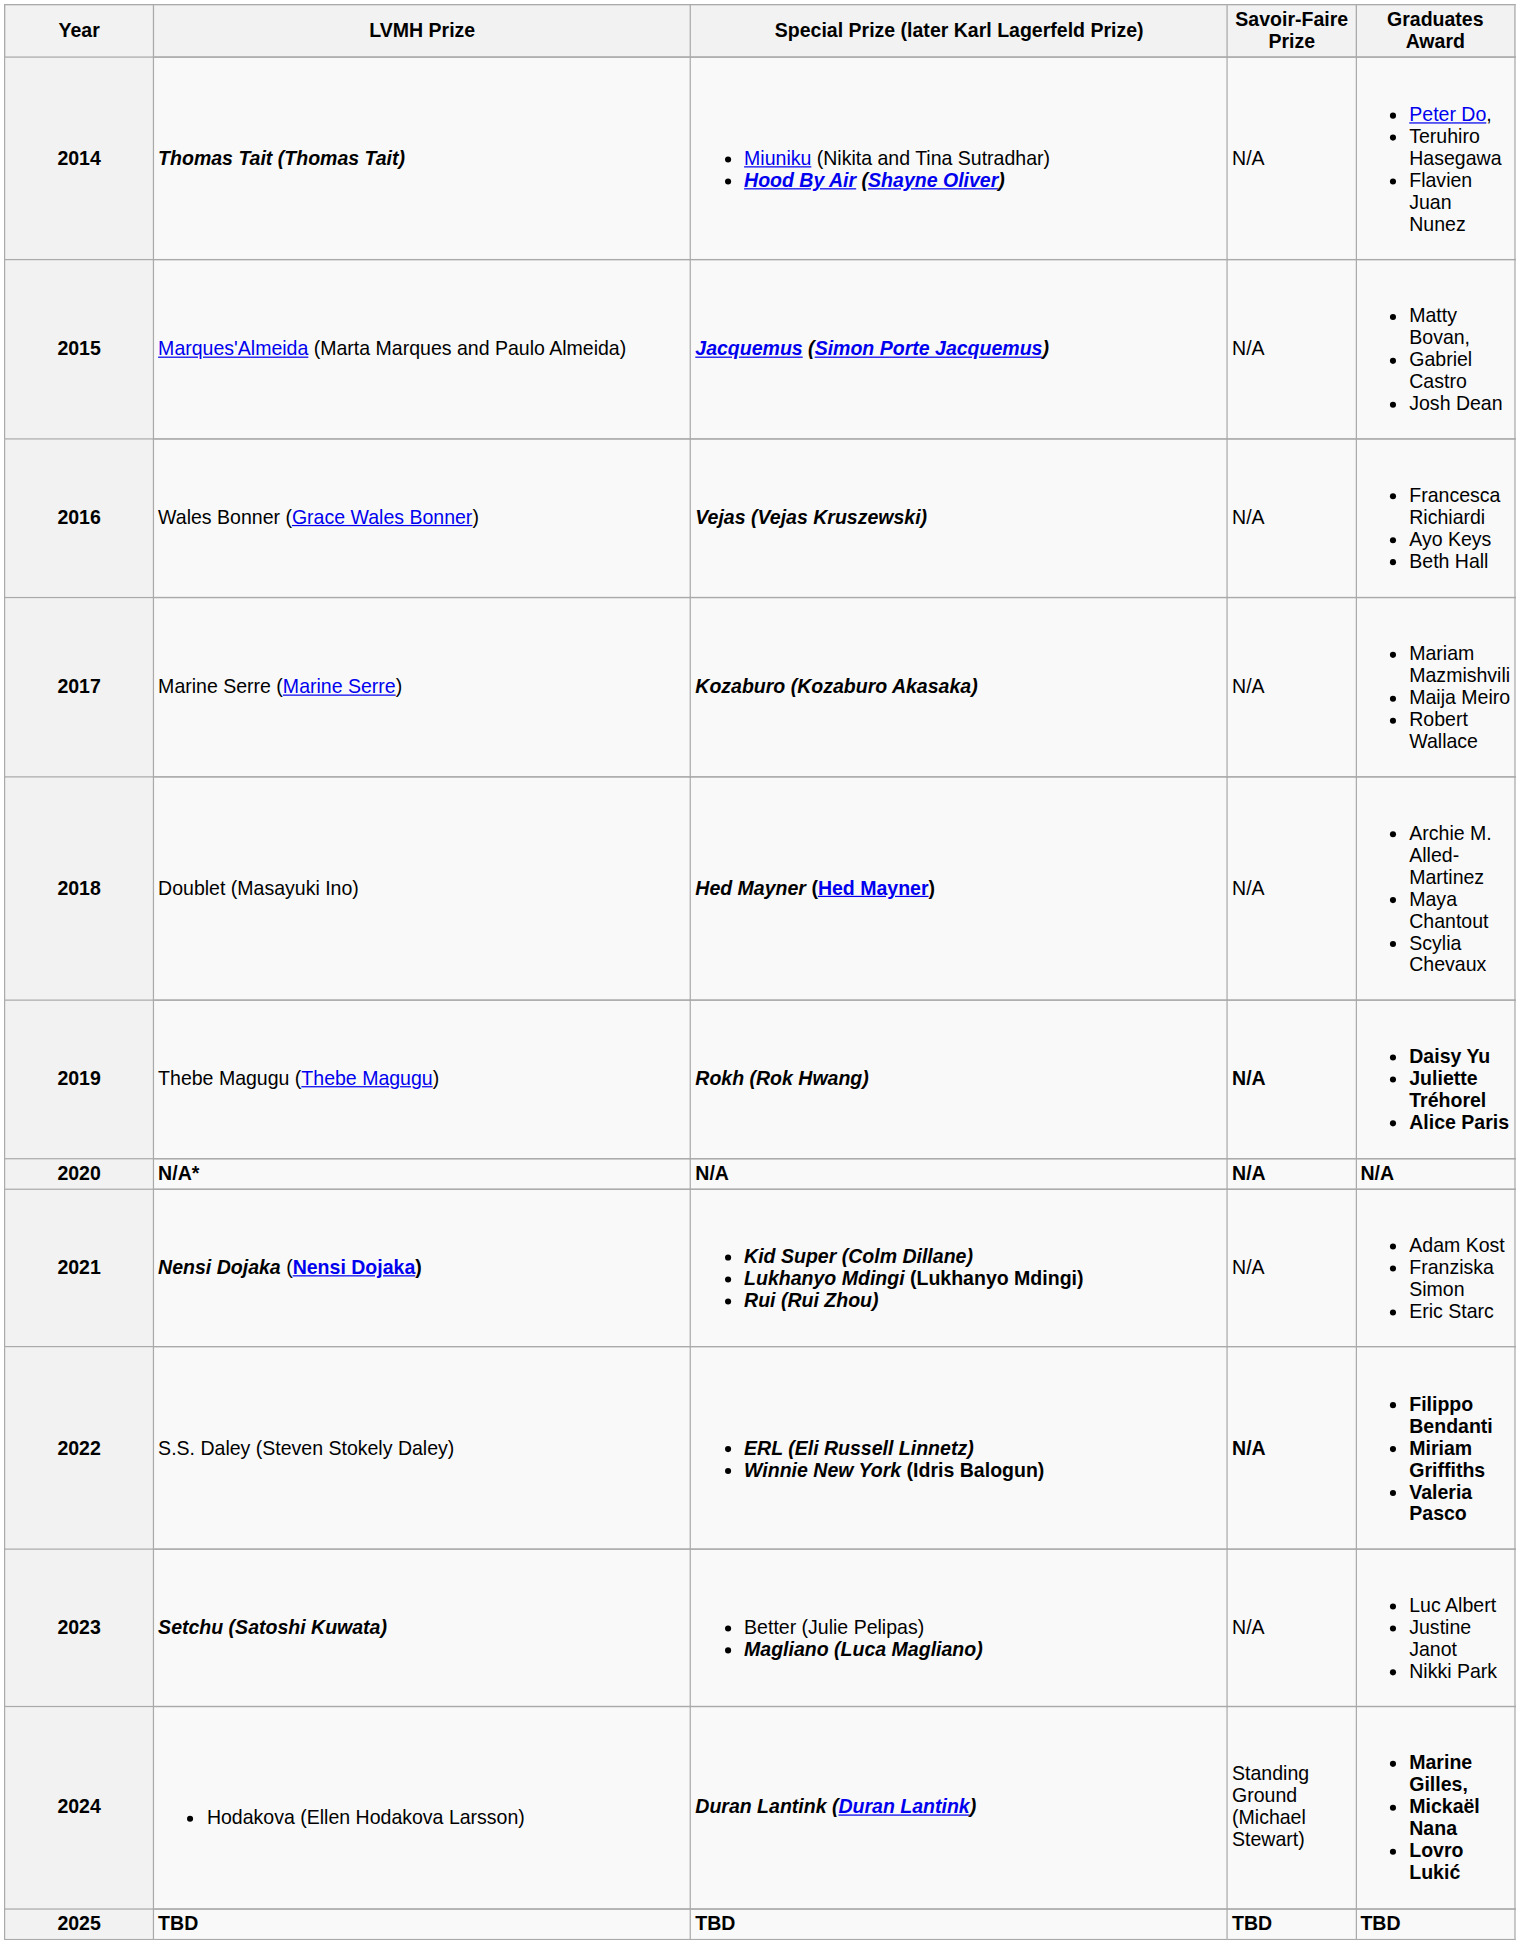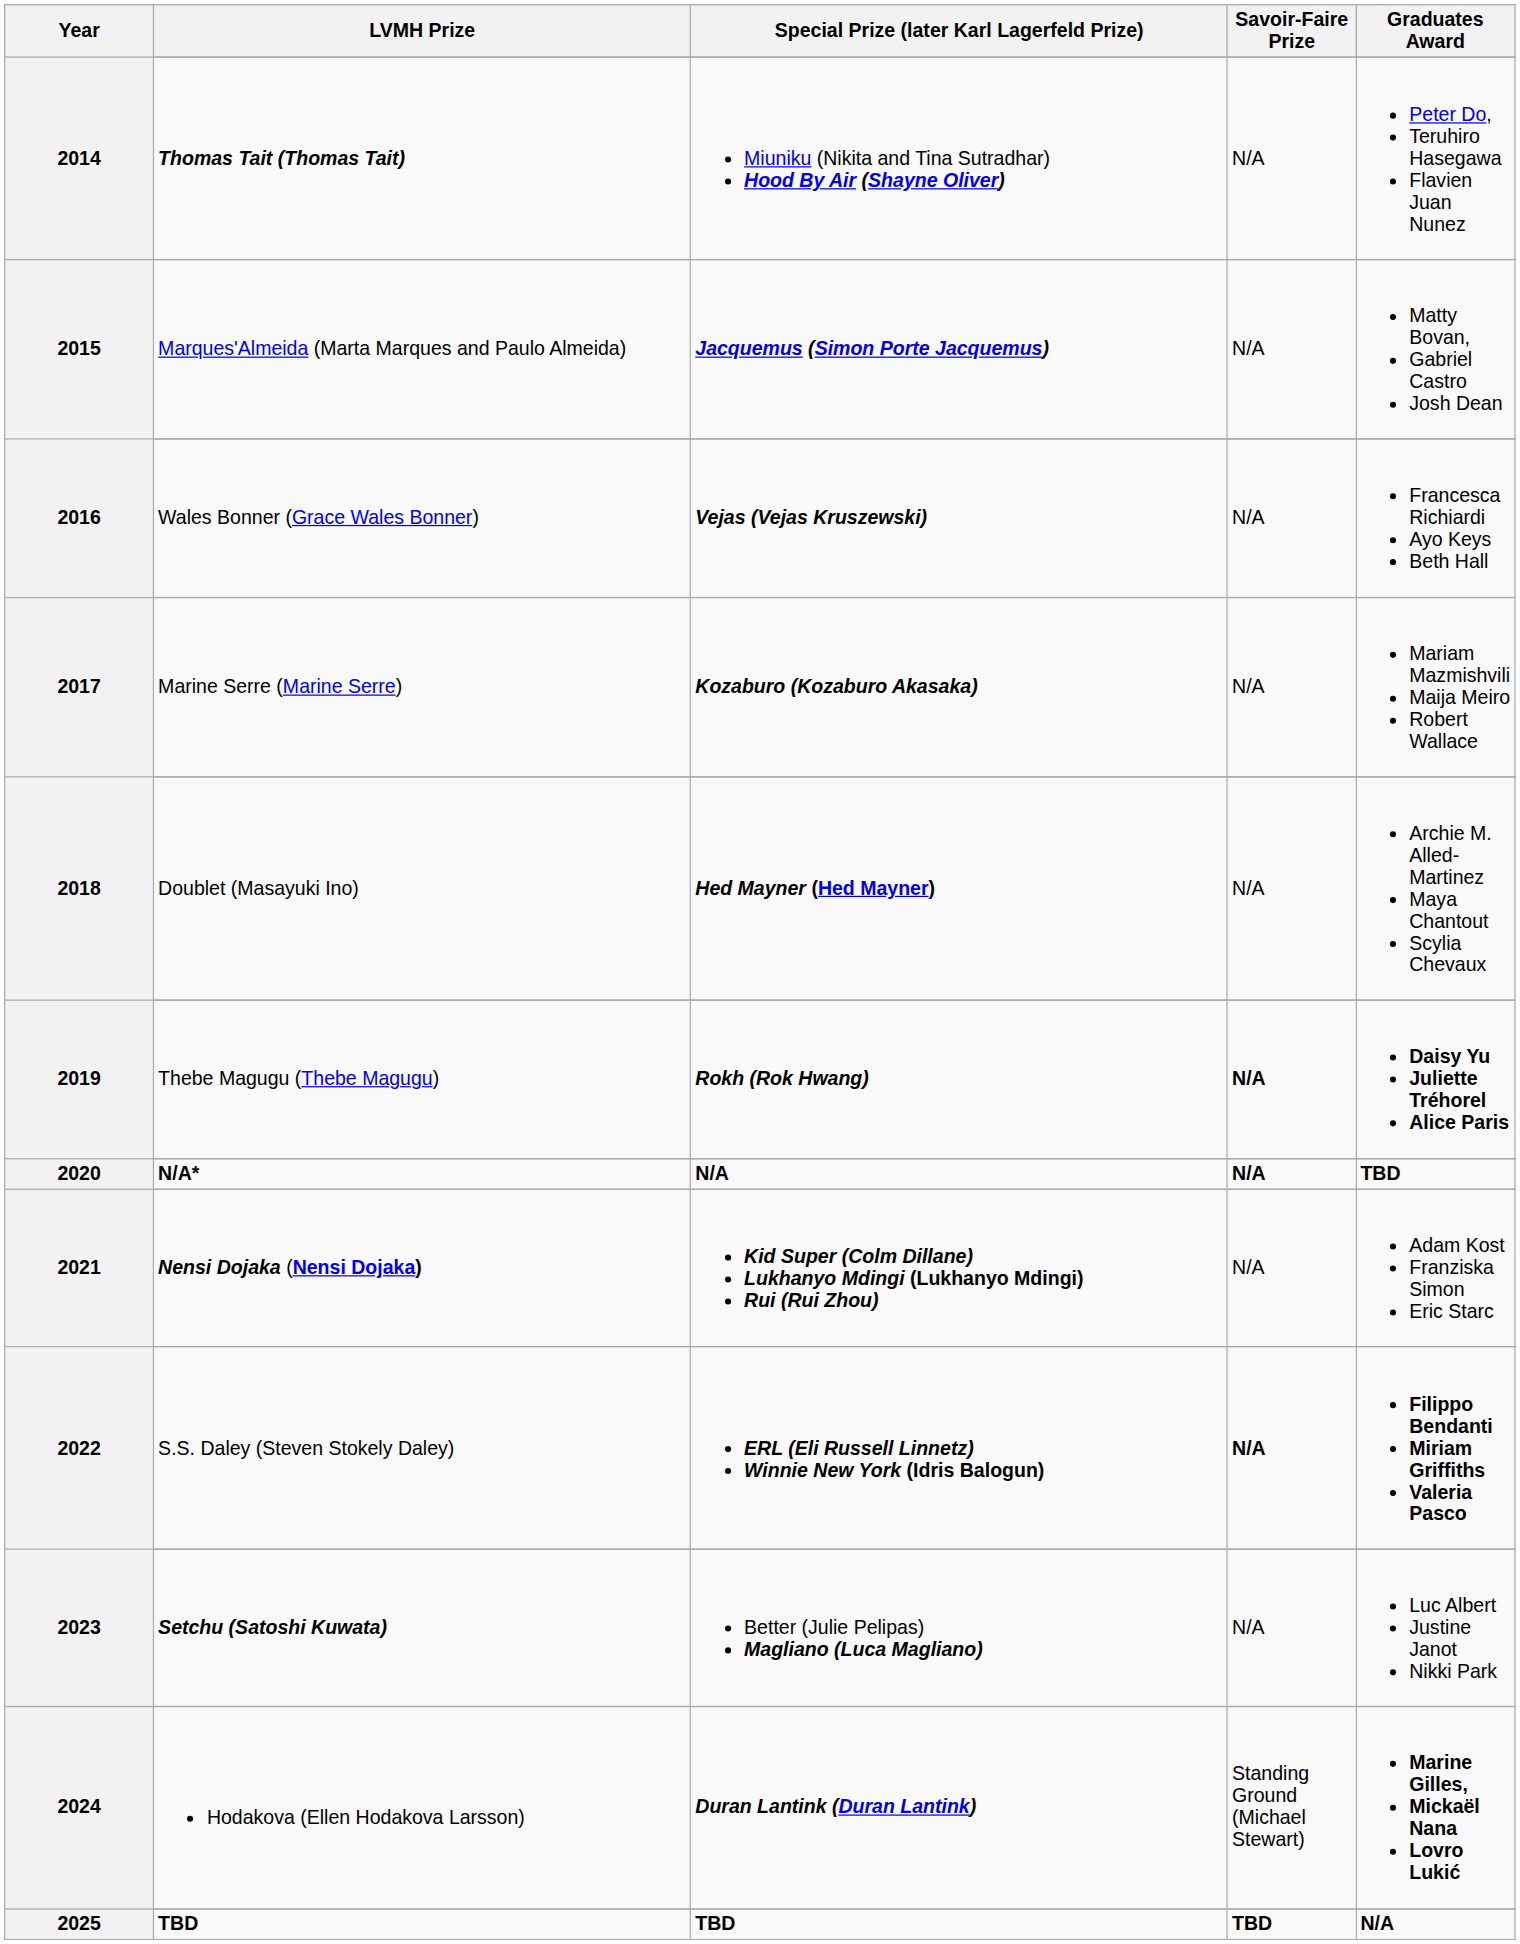 <table class="wikitable" style="width:98%">
 <tr style="background:#bebebe;">
 <th style="width:11%;">Year</th>
 <th style="width:40%;">LVMH Prize</th>
 <th style="width:40%;">Special Prize (later Karl Lagerfeld Prize)</th>
 <th style="width:40%;">Savoir-Faire Prize</th>
 <th style="width:40%;">Graduates Award</th>
 </tr>
 <tr>
 <th rowspan="2" style="text-align:center"><strong>2014</strong></th>
 </tr>
 <tr style="background-color:;">
 <td><strong><em>Thomas Tait<em> (Thomas Tait)<strong></td>
 <td><br><ul><li></em></strong><a href='#'>Miuniku</a></em> (Nikita and Tina Sutradhar)</strong></li><li><strong><em><a href='#'>Hood By Air</a><em> (<a href='#'>Shayne Oliver</a>)<strong></li></ul></td>
 <td></strong>N/A<strong></td>
 <td><br><ul><li></strong><a href='#'>Peter Do</a>,<strong></li><li></strong>Teruhiro Hasegawa<strong></li><li></strong>Flavien Juan Nunez<strong></li></ul></td>
 </tr>
 <tr>
 <th rowspan="2" style="text-align:center"></strong>2015<strong></th>
 </tr>
 <tr style="background-color:;">
 <td></em></strong><a href='#'>Marques'Almeida</a></em> (Marta Marques and Paulo Almeida)</strong></td>
 <td><strong><em><a href='#'>Jacquemus</a><em> (<a href='#'>Simon Porte Jacquemus</a>)<strong></td>
 <td></strong>N/A<strong></td>
 <td><br><ul><li></strong>Matty Bovan,<strong></li><li></strong>Gabriel Castro<strong></li><li></strong>Josh Dean<strong></li></ul></td>
 </tr>
 <tr>
 <th rowspan="2" style="text-align:center"></strong>2016<strong></th>
 </tr>
 <tr style="background-color:;">
 <td></em></strong>Wales Bonner</em> (<a href='#'>Grace Wales Bonner</a>)</strong></td>
 <td><strong><em>Vejas<em> (Vejas Kruszewski)<strong></td>
 <td></strong>N/A<strong></td>
 <td><br><ul><li></strong>Francesca Richiardi<strong></li><li></strong>Ayo Keys<strong></li><li></strong>Beth Hall<strong></li></ul></td>
 </tr>
 <tr>
 <th rowspan="2" style="text-align:center"></strong>2017<strong></th>
 </tr>
 <tr style="background-color:;">
 <td></em></strong>Marine Serre</em> (<a href='#'>Marine Serre</a>)</strong></td>
 <td><strong><em>Kozaburo<em> (Kozaburo Akasaka)<strong></td>
 <td></strong>N/A<strong></td>
 <td><br><ul><li></strong>Mariam Mazmishvili<strong></li><li></strong>Maija Meiro<strong></li><li></strong>Robert Wallace<strong></li></ul></td>
 </tr>
 <tr>
 <th rowspan="2" style="text-align:center"></strong>2018<strong></th>
 </tr>
 <tr style="background-color:;">
 <td></em></strong>Doublet</em> (Masayuki Ino)</strong></td>
 <td><strong><em>Hed<strong> </strong>Mayner</em></strong> <strong>(<a href='#'>Hed Mayner</a>)</strong></td>
 <td></strong>N/A<strong></td>
 <td><br><ul><li></strong>Archie M. Alled-Martinez<strong></li><li></strong>Maya Chantout<strong></li><li></strong>Scylia Chevaux<strong></li></ul></td>
 </tr>
 <tr>
 <th rowspan="2" style="text-align:center"></strong>2019<strong></th>
 </tr>
 <tr style="background-color:;">
 <td></em></strong>Thebe Magugu</em> (<a href='#'>Thebe Magugu</a>)</strong></td>
 <td><strong><em>Rokh<em> (Rok Hwang)<strong></td>
 <td><strong>N/A</strong></td>
 <td><br><ul><li><strong>Daisy Yu</strong></li><li><strong>Juliette Tréhorel</strong></li><li><strong>Alice Paris</strong></li></ul></td>
 </tr>
 <tr>
 <th rowspan="2" style="text-align:center"><strong>2020</strong></th>
 </tr>
 <tr style="background-color:;">
 <td><strong>N/A*</strong></td>
 <td><strong>N/A</strong></td>
 <td><strong>N/A</strong></td>
-<td><strong>N/A</strong></td>
+<td><strong>TBD</strong></td>
 </tr>
 <tr>
 <th rowspan="2" style="text-align:center"><strong>2021</strong></th>
 </tr>
 <tr style="background-color:;">
 <td><strong><em>Nensi Dojaka</em></strong> (<strong><a href='#'>Nensi Dojaka</a>)</strong></td>
 <td><br><ul><li><strong><em>Kid Super<em> (Colm Dillane)<strong></li><li></em></strong>Lukhanyo Mdingi</em> (Lukhanyo Mdingi)</strong></li><li><strong><em>Rui<em> (Rui Zhou)<strong></li></ul></td>
 <td></strong>N/A<strong></td>
 <td><br><ul><li></strong>Adam Kost<strong></li><li></strong>Franziska Simon<strong></li><li></strong>Eric Starc<strong></li></ul></td>
 </tr>
 <tr>
 <th rowspan="2" style="text-align:center"></strong>2022<strong></th>
 </tr>
 <tr style="background-color:;">
 <td></em></strong>S.S. Daley</em> (Steven Stokely Daley)</strong></td>
 <td><br><ul><li><strong><em>ERL<em> (Eli Russell Linnetz)<strong></li><li></em></strong>Winnie New York</em> (Idris Balogun)</strong></li></ul></td>
 <td><strong>N/A</strong></td>
 <td><br><ul><li><strong>Filippo Bendanti</strong></li><li><strong>Miriam Griffiths</strong></li><li><strong>Valeria Pasco</strong></li></ul></td>
 </tr>
 <tr>
 <th rowspan="2" style="text-align:center"><strong>2023</strong></th>
 </tr>
 <tr style="background-color:;">
 <td><strong><em>Setchu<em> (Satoshi Kuwata)<strong></td>
 <td><br><ul><li></em></strong>Better</em> (Julie Pelipas)</strong></li><li><strong><em>Magliano<em> (Luca Magliano)<strong></li></ul></td>
 <td></strong>N/A<strong></td>
 <td><br><ul><li></strong>Luc Albert<strong></li><li></strong>Justine Janot<strong></li><li></strong>Nikki Park<strong></li></ul></td>
 </tr>
 <tr>
 <th rowspan="2" style="text-align:center"></strong>2024<strong></th>
 </tr>
 <tr style="background-color:;">
 <td><br><ul><li></em></strong>Hodakova</em> (Ellen Hodakova Larsson)</strong></li></ul></td>
 <td><strong><em>Duran Lantink<em> (<a href='#'>Duran Lantink</a>)<strong></td>
 <td><strong></em></strong>Standing Ground</em> (Michael Stewart)</strong></strong></td>
 <td><br><ul><li><strong>Marine Gilles,</strong></li><li><strong>Mickaël Nana</strong></li><li><strong>Lovro Lukić</strong></li></ul></td>
 </tr>
 <tr>
 <th rowspan="2" style="text-align:center"><strong>2025</strong></th>
 </tr>
 <tr style="background-color:;">
 <td><strong>TBD</strong></td>
 <td><strong>TBD</strong></td>
 <td><strong>TBD</strong></td>
-<td><strong>TBD</strong></td>
+<td><strong>N/A</strong></td>
 </tr>
 </table>
